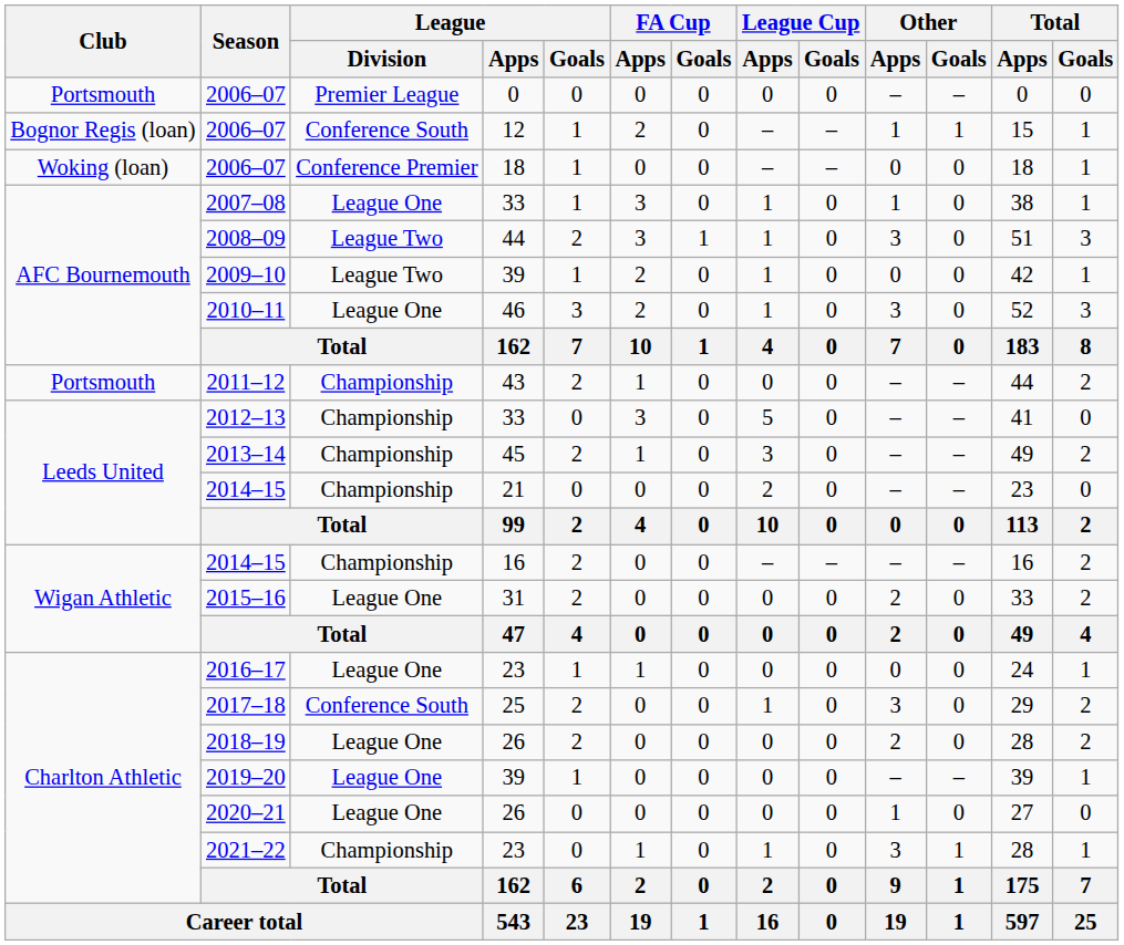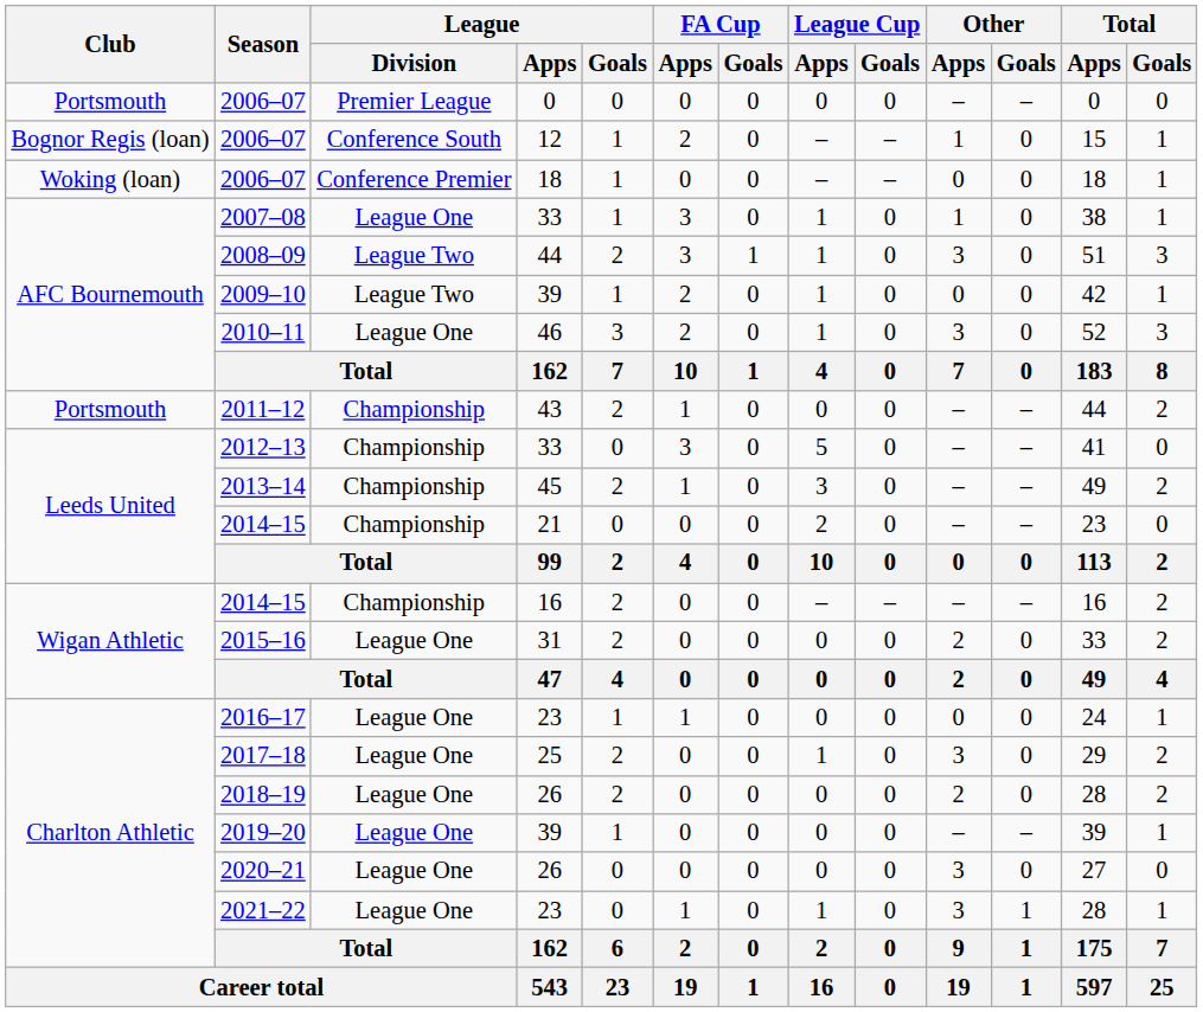 <table class="wikitable" style="text-align:center">
 <tr>
 <th rowspan="2">Club</th>
 <th rowspan="2">Season</th>
 <th colspan="3">League</th>
 <th colspan="2"><a href='#'>FA Cup</a></th>
 <th colspan="2"><a href='#'>League Cup</a></th>
 <th colspan="2">Other</th>
 <th colspan="2">Total</th>
 </tr>
 <tr>
 <th>Division</th>
 <th>Apps</th>
 <th>Goals</th>
 <th>Apps</th>
 <th>Goals</th>
 <th>Apps</th>
 <th>Goals</th>
 <th>Apps</th>
 <th>Goals</th>
 <th>Apps</th>
 <th>Goals</th>
 </tr>
 <tr>
 <td><a href='#'>Portsmouth</a></td>
 <td><a href='#'>2006–07</a></td>
 <td><a href='#'>Premier League</a></td>
 <td>0</td>
 <td>0</td>
 <td>0</td>
 <td>0</td>
 <td>0</td>
 <td>0</td>
 <td>–</td>
 <td>–</td>
 <td>0</td>
 <td>0</td>
 </tr>
 <tr>
 <td><a href='#'>Bognor Regis</a> (loan)</td>
 <td><a href='#'>2006–07</a></td>
 <td><a href='#'>Conference South</a></td>
 <td>12</td>
 <td>1</td>
 <td>2</td>
 <td>0</td>
 <td>–</td>
 <td>–</td>
 <td>1</td>
-<td>1</td>
+<td>0</td>
 <td>15</td>
 <td>1</td>
 </tr>
 <tr>
 <td><a href='#'>Woking</a> (loan)</td>
 <td><a href='#'>2006–07</a></td>
 <td><a href='#'>Conference Premier</a></td>
 <td>18</td>
 <td>1</td>
 <td>0</td>
 <td>0</td>
 <td>–</td>
 <td>–</td>
 <td>0</td>
 <td>0</td>
 <td>18</td>
 <td>1</td>
 </tr>
 <tr>
 <td rowspan="5"><a href='#'>AFC Bournemouth</a></td>
 <td><a href='#'>2007–08</a></td>
 <td><a href='#'>League One</a></td>
 <td>33</td>
 <td>1</td>
 <td>3</td>
 <td>0</td>
 <td>1</td>
 <td>0</td>
 <td>1</td>
 <td>0</td>
 <td>38</td>
 <td>1</td>
 </tr>
 <tr>
 <td><a href='#'>2008–09</a></td>
 <td><a href='#'>League Two</a></td>
 <td>44</td>
 <td>2</td>
 <td>3</td>
 <td>1</td>
 <td>1</td>
 <td>0</td>
 <td>3</td>
 <td>0</td>
 <td>51</td>
 <td>3</td>
 </tr>
 <tr>
 <td><a href='#'>2009–10</a></td>
 <td>League Two</td>
 <td>39</td>
 <td>1</td>
 <td>2</td>
 <td>0</td>
 <td>1</td>
 <td>0</td>
 <td>0</td>
 <td>0</td>
 <td>42</td>
 <td>1</td>
 </tr>
 <tr>
 <td><a href='#'>2010–11</a></td>
 <td>League One</td>
 <td>46</td>
 <td>3</td>
 <td>2</td>
 <td>0</td>
 <td>1</td>
 <td>0</td>
 <td>3</td>
 <td>0</td>
 <td>52</td>
 <td>3</td>
 </tr>
 <tr>
 <th colspan="2">Total</th>
 <th>162</th>
 <th>7</th>
 <th>10</th>
 <th>1</th>
 <th>4</th>
 <th>0</th>
 <th>7</th>
 <th>0</th>
 <th>183</th>
 <th>8</th>
 </tr>
 <tr>
 <td><a href='#'>Portsmouth</a></td>
 <td><a href='#'>2011–12</a></td>
 <td><a href='#'>Championship</a></td>
 <td>43</td>
 <td>2</td>
 <td>1</td>
 <td>0</td>
 <td>0</td>
 <td>0</td>
 <td>–</td>
 <td>–</td>
 <td>44</td>
 <td>2</td>
 </tr>
 <tr>
 <td rowspan="4"><a href='#'>Leeds United</a></td>
 <td><a href='#'>2012–13</a></td>
 <td>Championship</td>
 <td>33</td>
 <td>0</td>
 <td>3</td>
 <td>0</td>
 <td>5</td>
 <td>0</td>
 <td>–</td>
 <td>–</td>
 <td>41</td>
 <td>0</td>
 </tr>
 <tr>
 <td><a href='#'>2013–14</a></td>
 <td>Championship</td>
 <td>45</td>
 <td>2</td>
 <td>1</td>
 <td>0</td>
 <td>3</td>
 <td>0</td>
 <td>–</td>
 <td>–</td>
 <td>49</td>
 <td>2</td>
 </tr>
 <tr>
 <td><a href='#'>2014–15</a></td>
 <td>Championship</td>
 <td>21</td>
 <td>0</td>
 <td>0</td>
 <td>0</td>
 <td>2</td>
 <td>0</td>
 <td>–</td>
 <td>–</td>
 <td>23</td>
 <td>0</td>
 </tr>
 <tr>
 <th colspan="2">Total</th>
 <th>99</th>
 <th>2</th>
 <th>4</th>
 <th>0</th>
 <th>10</th>
 <th>0</th>
 <th>0</th>
 <th>0</th>
 <th>113</th>
 <th>2</th>
 </tr>
 <tr>
 <td rowspan="3"><a href='#'>Wigan Athletic</a></td>
 <td><a href='#'>2014–15</a></td>
 <td>Championship</td>
 <td>16</td>
 <td>2</td>
 <td>0</td>
 <td>0</td>
 <td>–</td>
 <td>–</td>
 <td>–</td>
 <td>–</td>
 <td>16</td>
 <td>2</td>
 </tr>
 <tr>
 <td><a href='#'>2015–16</a></td>
 <td>League One</td>
 <td>31</td>
 <td>2</td>
 <td>0</td>
 <td>0</td>
 <td>0</td>
 <td>0</td>
 <td>2</td>
 <td>0</td>
 <td>33</td>
 <td>2</td>
 </tr>
 <tr>
 <th colspan="2">Total</th>
 <th>47</th>
 <th>4</th>
 <th>0</th>
 <th>0</th>
 <th>0</th>
 <th>0</th>
 <th>2</th>
 <th>0</th>
 <th>49</th>
 <th>4</th>
 </tr>
 <tr>
 <td rowspan="7"><a href='#'>Charlton Athletic</a></td>
 <td><a href='#'>2016–17</a></td>
 <td>League One</td>
 <td>23</td>
 <td>1</td>
 <td>1</td>
 <td>0</td>
 <td>0</td>
 <td>0</td>
 <td>0</td>
 <td>0</td>
 <td>24</td>
 <td>1</td>
 </tr>
 <tr>
 <td><a href='#'>2017–18</a></td>
-<td><a href='#'>Conference South</a></td>
+<td>League One</td>
 <td>25</td>
 <td>2</td>
 <td>0</td>
 <td>0</td>
 <td>1</td>
 <td>0</td>
 <td>3</td>
 <td>0</td>
 <td>29</td>
 <td>2</td>
 </tr>
 <tr>
 <td><a href='#'>2018–19</a></td>
 <td>League One</td>
 <td>26</td>
 <td>2</td>
 <td>0</td>
 <td>0</td>
 <td>0</td>
 <td>0</td>
 <td>2</td>
 <td>0</td>
 <td>28</td>
 <td>2</td>
 </tr>
 <tr>
 <td><a href='#'>2019–20</a></td>
 <td><a href='#'>League One</a></td>
 <td>39</td>
 <td>1</td>
 <td>0</td>
 <td>0</td>
 <td>0</td>
 <td>0</td>
 <td>–</td>
 <td>–</td>
 <td>39</td>
 <td>1</td>
 </tr>
 <tr>
 <td><a href='#'>2020–21</a></td>
 <td>League One</td>
 <td>26</td>
 <td>0</td>
 <td>0</td>
 <td>0</td>
 <td>0</td>
 <td>0</td>
-<td>1</td>
+<td>3</td>
 <td>0</td>
 <td>27</td>
 <td>0</td>
 </tr>
 <tr>
 <td><a href='#'>2021–22</a></td>
-<td>Championship</td>
+<td>League One</td>
 <td>23</td>
 <td>0</td>
 <td>1</td>
 <td>0</td>
 <td>1</td>
 <td>0</td>
 <td>3</td>
 <td>1</td>
 <td>28</td>
 <td>1</td>
 </tr>
 <tr>
 <th colspan="2">Total</th>
 <th>162</th>
 <th>6</th>
 <th>2</th>
 <th>0</th>
 <th>2</th>
 <th>0</th>
 <th>9</th>
 <th>1</th>
 <th>175</th>
 <th>7</th>
 </tr>
 <tr>
 <th colspan="3">Career total</th>
 <th>543</th>
 <th>23</th>
 <th>19</th>
 <th>1</th>
 <th>16</th>
 <th>0</th>
 <th>19</th>
 <th>1</th>
 <th>597</th>
 <th>25</th>
 </tr>
 </table>
